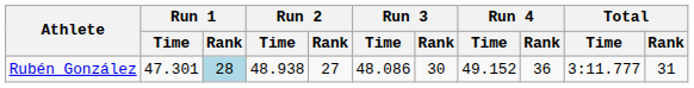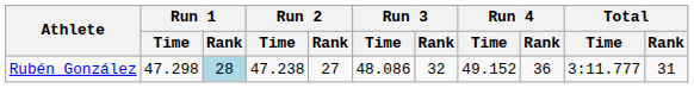 <table class="wikitable" border="1" style="font-size:90%">
 <tr>
 <th rowspan="2">Athlete</th>
 <th colspan="2">Run 1</th>
 <th colspan="2">Run 2</th>
 <th colspan="2">Run 3</th>
 <th colspan="2">Run 4</th>
 <th colspan="2">Total</th>
 </tr>
 <tr>
 <th>Time</th>
 <th>Rank</th>
 <th>Time</th>
 <th>Rank</th>
 <th>Time</th>
 <th>Rank</th>
 <th>Time</th>
 <th>Rank</th>
 <th>Time</th>
 <th>Rank</th>
 </tr>
 <tr>
 <td><a href='#'>Rubén González</a></td>
-<td align="center">47.301</td>
+<td align="center">47.298</td>
 <td align="center" style="background: lightblue;">28</td>
-<td align="center">48.938</td>
+<td align="center">47.238</td>
 <td align="center">27</td>
 <td align="center">48.086</td>
-<td align="center">30</td>
+<td align="center">32</td>
 <td align="center">49.152</td>
 <td align="center">36</td>
 <td align="center">3:11.777</td>
 <td align="center">31</td>
 </tr>
 </table>
